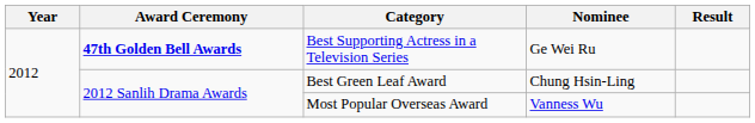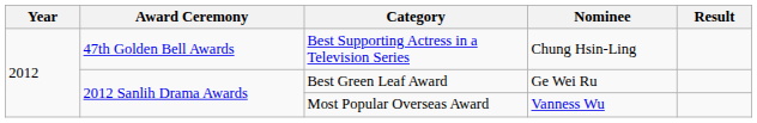 <table class="wikitable" width="800">
 <tr>
 <th width=10%>Year</th>
 <th width=30%>Award Ceremony</th>
 <th width=30%>Category</th>
 <th width=20%>Nominee</th>
 <th width=20%>Result</th>
 </tr>
 <tr>
 <td rowspan="3">2012</td>
-<td><strong><a href='#'>47th Golden Bell Awards</a></strong></td>
+<td><a href='#'>47th Golden Bell Awards</a></td>
 <td><a href='#'>Best Supporting Actress in a Television Series</a></td>
-<td>Ge Wei Ru</td>
+<td>Chung Hsin-Ling</td>
 <td></td>
 </tr>
 <tr>
 <td rowspan="2"><a href='#'>2012 Sanlih Drama Awards</a></td>
 <td>Best Green Leaf Award</td>
-<td>Chung Hsin-Ling</td>
+<td>Ge Wei Ru</td>
 <td></td>
 </tr>
 <tr>
 <td>Most Popular Overseas Award</td>
 <td><a href='#'>Vanness Wu</a></td>
 <td></td>
 </tr>
 </table>
